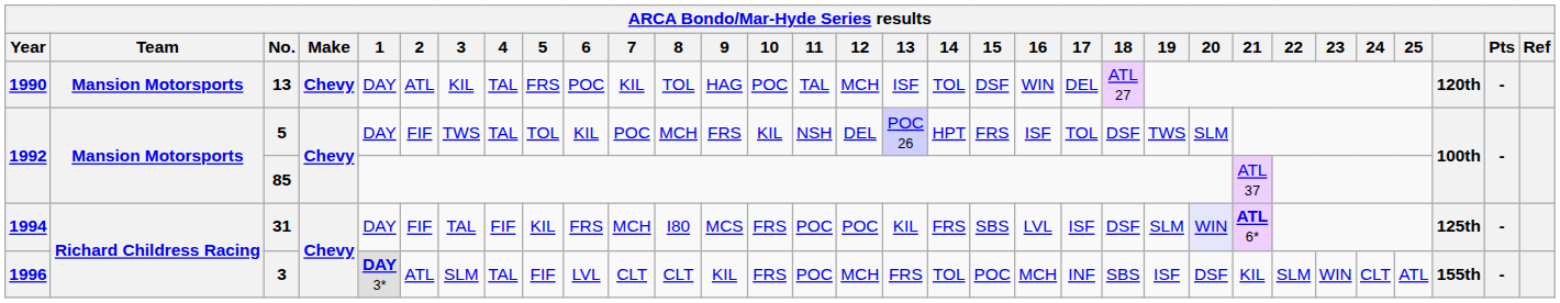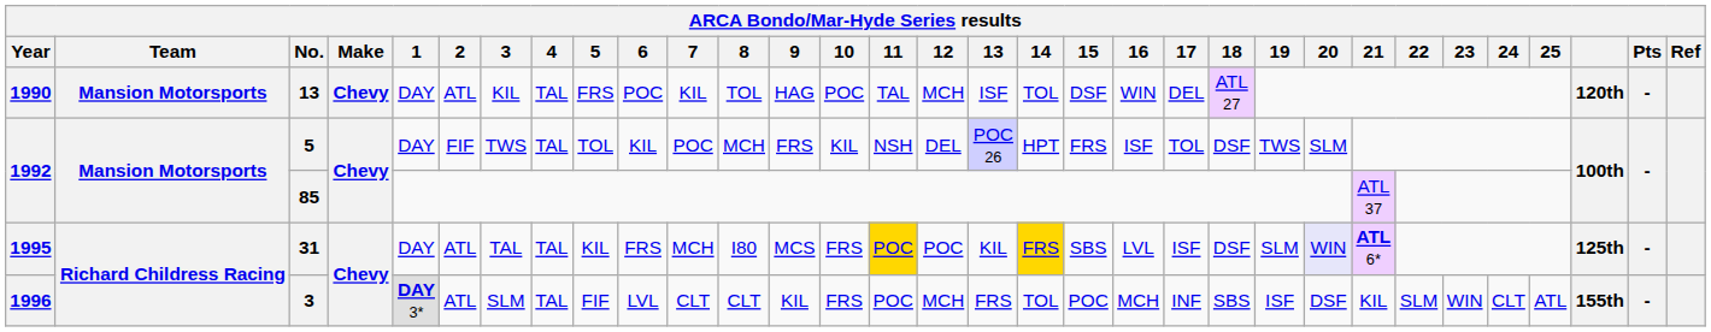 <table class="wikitable" style="text-align:center; font-size:75%">
 <tr>
 <th colspan=45><a href='#'>ARCA Bondo/Mar-Hyde Series</a> results</th>
 </tr>
 <tr>
 <th>Year</th>
 <th>Team</th>
 <th>No.</th>
 <th>Make</th>
 <th>1</th>
 <th>2</th>
 <th>3</th>
 <th>4</th>
 <th>5</th>
 <th>6</th>
 <th>7</th>
 <th>8</th>
 <th>9</th>
 <th>10</th>
 <th>11</th>
 <th>12</th>
 <th>13</th>
 <th>14</th>
 <th>15</th>
 <th>16</th>
 <th>17</th>
 <th>18</th>
 <th>19</th>
 <th>20</th>
 <th>21</th>
 <th>22</th>
 <th>23</th>
 <th>24</th>
 <th>25</th>
 <th></th>
 <th>Pts</th>
 <th>Ref</th>
 </tr>
 <tr>
 <th><a href='#'>1990</a></th>
 <th><a href='#'>Mansion Motorsports</a></th>
 <th>13</th>
 <th><a href='#'>Chevy</a></th>
 <td><a href='#'>DAY</a></td>
 <td><a href='#'>ATL</a></td>
 <td><a href='#'>KIL</a></td>
 <td><a href='#'>TAL</a></td>
 <td><a href='#'>FRS</a></td>
 <td><a href='#'>POC</a></td>
 <td><a href='#'>KIL</a></td>
 <td><a href='#'>TOL</a></td>
 <td><a href='#'>HAG</a></td>
 <td><a href='#'>POC</a></td>
 <td><a href='#'>TAL</a></td>
 <td><a href='#'>MCH</a></td>
 <td><a href='#'>ISF</a></td>
 <td><a href='#'>TOL</a></td>
 <td><a href='#'>DSF</a></td>
 <td><a href='#'>WIN</a></td>
 <td><a href='#'>DEL</a></td>
 <td style="background:#EFCFFF;"><a href='#'>ATL</a><br><small>27</small></td>
 <td colspan=7></td>
 <th>120th</th>
 <th>-</th>
 <th></th>
 </tr>
 <tr>
 <th rowspan=2><a href='#'>1992</a></th>
 <th rowspan=2><a href='#'>Mansion Motorsports</a></th>
 <th>5</th>
 <th rowspan=2><a href='#'>Chevy</a></th>
 <td><a href='#'>DAY</a></td>
 <td><a href='#'>FIF</a></td>
 <td><a href='#'>TWS</a></td>
 <td><a href='#'>TAL</a></td>
 <td><a href='#'>TOL</a></td>
 <td><a href='#'>KIL</a></td>
 <td><a href='#'>POC</a></td>
 <td><a href='#'>MCH</a></td>
 <td><a href='#'>FRS</a></td>
 <td><a href='#'>KIL</a></td>
 <td><a href='#'>NSH</a></td>
 <td><a href='#'>DEL</a></td>
 <td style="background:#CFCFFF;"><a href='#'>POC</a><br><small>26</small></td>
 <td><a href='#'>HPT</a></td>
 <td><a href='#'>FRS</a></td>
 <td><a href='#'>ISF</a></td>
 <td><a href='#'>TOL</a></td>
 <td><a href='#'>DSF</a></td>
 <td><a href='#'>TWS</a></td>
 <td><a href='#'>SLM</a></td>
 <td colspan=5></td>
 <th rowspan=2>100th</th>
 <th rowspan=2>-</th>
 <th rowspan=2></th>
 </tr>
 <tr>
 <th>85</th>
 <td colspan=20></td>
 <td style="background:#EFCFFF;"><a href='#'>ATL</a><br><small>37</small></td>
 <td colspan=4></td>
 </tr>
 <tr>
-<th><a href='#'>1994</a></th>
+<th><a href='#'>1995</a></th>
 <th rowspan=2><a href='#'>Richard Childress Racing</a></th>
 <th>31</th>
 <th rowspan=2><a href='#'>Chevy</a></th>
 <td><a href='#'>DAY</a></td>
-<td><a href='#'>FIF</a></td>
+<td><a href='#'>ATL</a></td>
 <td><a href='#'>TAL</a></td>
-<td><a href='#'>FIF</a></td>
+<td><a href='#'>TAL</a></td>
 <td><a href='#'>KIL</a></td>
 <td><a href='#'>FRS</a></td>
 <td><a href='#'>MCH</a></td>
 <td><a href='#'>I80</a></td>
 <td><a href='#'>MCS</a></td>
 <td><a href='#'>FRS</a></td>
-<td><a href='#'>POC</a></td>
+<td style="background: gold;"><a href='#'>POC</a></td>
 <td><a href='#'>POC</a></td>
 <td><a href='#'>KIL</a></td>
-<td><a href='#'>FRS</a></td>
+<td style="background: gold;"><a href='#'>FRS</a></td>
 <td><a href='#'>SBS</a></td>
 <td><a href='#'>LVL</a></td>
 <td><a href='#'>ISF</a></td>
 <td><a href='#'>DSF</a></td>
 <td><a href='#'>SLM</a></td>
 <td style="background: lavender;"><a href='#'>WIN</a></td>
 <td style="background:#EFCFFF;"><strong><a href='#'>ATL</a></strong><br><small>6*</small></td>
 <td colspan=4></td>
 <th>125th</th>
 <th>-</th>
 <th></th>
 </tr>
 <tr>
 <th><a href='#'>1996</a></th>
 <th>3</th>
 <td style="background:#DFDFDF;"><strong><a href='#'>DAY</a></strong><br><small>3*</small></td>
 <td><a href='#'>ATL</a></td>
 <td><a href='#'>SLM</a></td>
 <td><a href='#'>TAL</a></td>
 <td><a href='#'>FIF</a></td>
 <td><a href='#'>LVL</a></td>
 <td><a href='#'>CLT</a></td>
 <td><a href='#'>CLT</a></td>
 <td><a href='#'>KIL</a></td>
 <td><a href='#'>FRS</a></td>
 <td><a href='#'>POC</a></td>
 <td><a href='#'>MCH</a></td>
 <td><a href='#'>FRS</a></td>
 <td><a href='#'>TOL</a></td>
 <td><a href='#'>POC</a></td>
 <td><a href='#'>MCH</a></td>
 <td><a href='#'>INF</a></td>
 <td><a href='#'>SBS</a></td>
 <td><a href='#'>ISF</a></td>
 <td><a href='#'>DSF</a></td>
 <td><a href='#'>KIL</a></td>
 <td><a href='#'>SLM</a></td>
 <td><a href='#'>WIN</a></td>
 <td><a href='#'>CLT</a></td>
 <td><a href='#'>ATL</a></td>
 <th>155th</th>
 <th>-</th>
 <th></th>
 </tr>
 </table>
